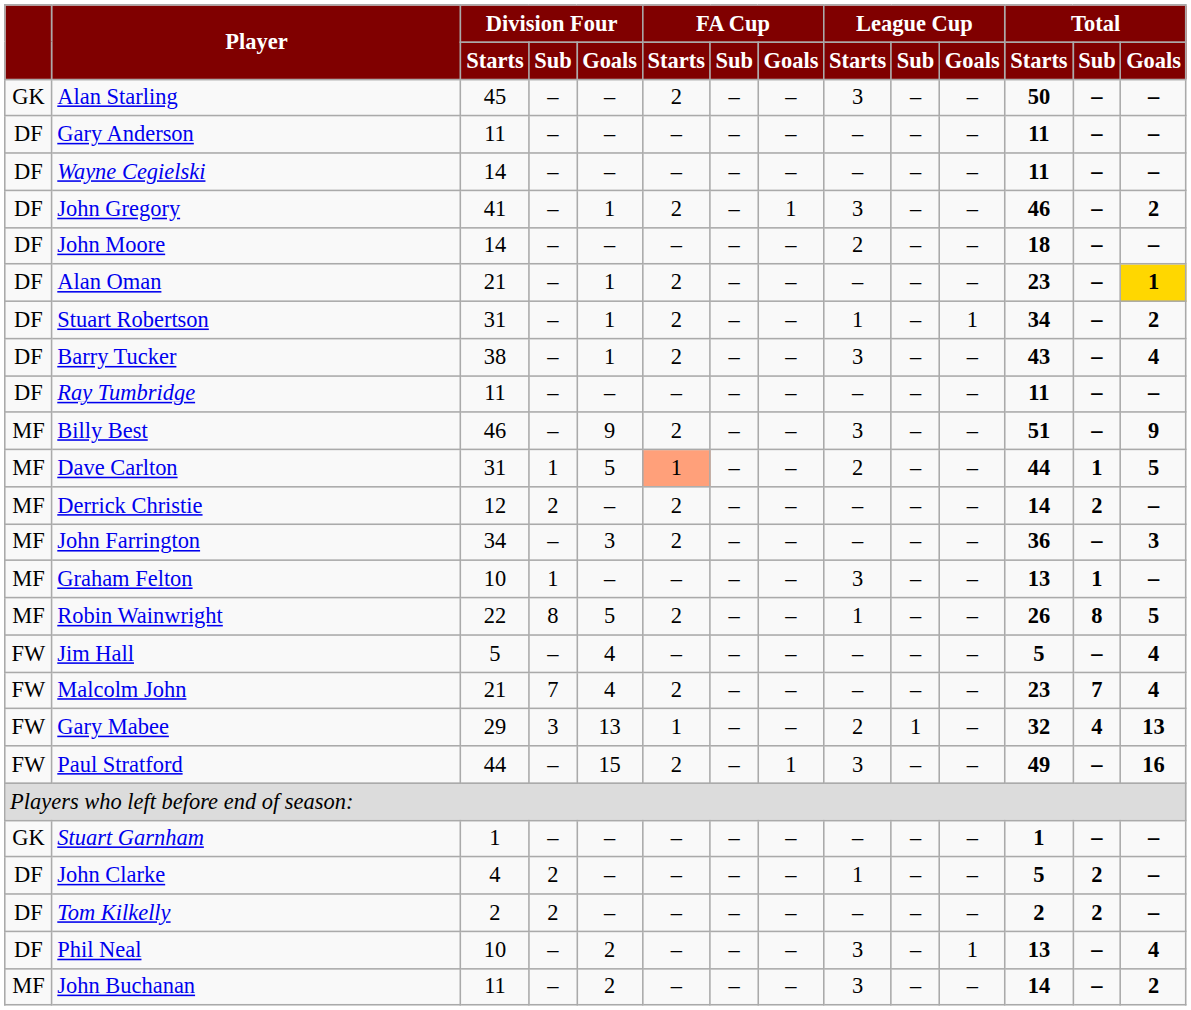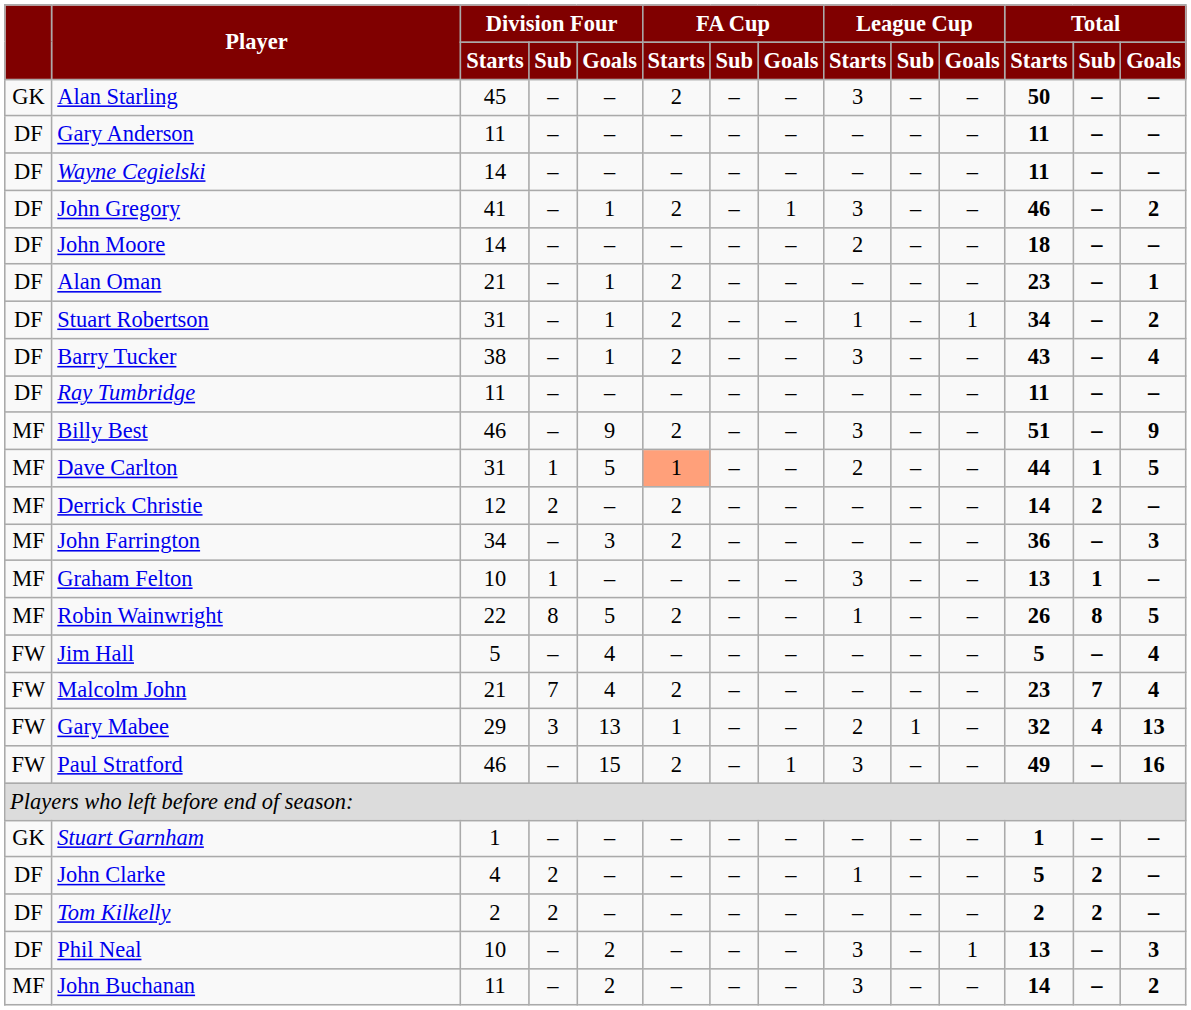 <table class="wikitable"  style="text-align:center; font-size:90%; width:60%;">
 <tr>
 <th rowspan="2" style="background:maroon; color:white;  width: 4%"></th>
 <th rowspan="2" style="background:maroon; color:white; ">Player</th>
 <th colspan="3" style="background:maroon; color:white; ">Division Four</th>
 <th colspan="3" style="background:maroon; color:white; ">FA Cup</th>
 <th colspan="3" style="background:maroon; color:white; ">League Cup</th>
 <th colspan="3" style="background:maroon; color:white; ">Total</th>
 </tr>
 <tr>
 <th style="background:maroon; color:white;  width: 4%;">Starts</th>
 <th style="background:maroon; color:white;  width: 4%;">Sub</th>
 <th style="background:maroon; color:white;  width: 4%;">Goals</th>
 <th style="background:maroon; color:white;  width: 4%;">Starts</th>
 <th style="background:maroon; color:white;  width: 4%;">Sub</th>
 <th style="background:maroon; color:white;  width: 4%;">Goals</th>
 <th style="background:maroon; color:white;  width: 4%;">Starts</th>
 <th style="background:maroon; color:white;  width: 4%;">Sub</th>
 <th style="background:maroon; color:white;  width: 4%;">Goals</th>
 <th style="background:maroon; color:white;  width: 4%;">Starts</th>
 <th style="background:maroon; color:white;  width: 4%;">Sub</th>
 <th style="background:maroon; color:white;  width: 4%;">Goals</th>
 </tr>
 <tr>
 <td>GK</td>
 <td style="text-align:left;"><a href='#'>Alan Starling</a></td>
 <td>45</td>
 <td>–</td>
 <td>–</td>
 <td>2</td>
 <td>–</td>
 <td>–</td>
 <td>3</td>
 <td>–</td>
 <td>–</td>
 <td><strong>50</strong></td>
 <td><strong>–</strong></td>
 <td><strong>–</strong></td>
 </tr>
 <tr>
 <td>DF</td>
 <td style="text-align:left;"><a href='#'>Gary Anderson</a></td>
 <td>11</td>
 <td>–</td>
 <td>–</td>
 <td>–</td>
 <td>–</td>
 <td>–</td>
 <td>–</td>
 <td>–</td>
 <td>–</td>
 <td><strong>11</strong></td>
 <td><strong>–</strong></td>
 <td><strong>–</strong></td>
 </tr>
 <tr>
 <td>DF</td>
 <td style="text-align:left;"><em><a href='#'>Wayne Cegielski</a></em></td>
 <td>14</td>
 <td>–</td>
 <td>–</td>
 <td>–</td>
 <td>–</td>
 <td>–</td>
 <td>–</td>
 <td>–</td>
 <td>–</td>
 <td><strong>11</strong></td>
 <td><strong>–</strong></td>
 <td><strong>–</strong></td>
 </tr>
 <tr>
 <td>DF</td>
 <td style="text-align:left;"><a href='#'>John Gregory</a></td>
 <td>41</td>
 <td>–</td>
 <td>1</td>
 <td>2</td>
 <td>–</td>
 <td>1</td>
 <td>3</td>
 <td>–</td>
 <td>–</td>
 <td><strong>46</strong></td>
 <td><strong>–</strong></td>
 <td><strong>2</strong></td>
 </tr>
 <tr>
 <td>DF</td>
 <td style="text-align:left;"><a href='#'>John Moore</a></td>
 <td>14</td>
 <td>–</td>
 <td>–</td>
 <td>–</td>
 <td>–</td>
 <td>–</td>
 <td>2</td>
 <td>–</td>
 <td>–</td>
 <td><strong>18</strong></td>
 <td><strong>–</strong></td>
 <td><strong>–</strong></td>
 </tr>
 <tr>
 <td>DF</td>
 <td style="text-align:left;"><a href='#'>Alan Oman</a></td>
 <td>21</td>
 <td>–</td>
 <td>1</td>
 <td>2</td>
 <td>–</td>
 <td>–</td>
 <td>–</td>
 <td>–</td>
 <td>–</td>
 <td><strong>23</strong></td>
 <td><strong>–</strong></td>
-<td style="background: gold;"><strong>1</strong></td>
+<td><strong>1</strong></td>
 </tr>
 <tr>
 <td>DF</td>
 <td style="text-align:left;"><a href='#'>Stuart Robertson</a></td>
 <td>31</td>
 <td>–</td>
 <td>1</td>
 <td>2</td>
 <td>–</td>
 <td>–</td>
 <td>1</td>
 <td>–</td>
 <td>1</td>
 <td><strong>34</strong></td>
 <td><strong>–</strong></td>
 <td><strong>2</strong></td>
 </tr>
 <tr>
 <td>DF</td>
 <td style="text-align:left;"><a href='#'>Barry Tucker</a></td>
 <td>38</td>
 <td>–</td>
 <td>1</td>
 <td>2</td>
 <td>–</td>
 <td>–</td>
 <td>3</td>
 <td>–</td>
 <td>–</td>
 <td><strong>43</strong></td>
 <td><strong>–</strong></td>
 <td><strong>4</strong></td>
 </tr>
 <tr>
 <td>DF</td>
 <td style="text-align:left;"><em><a href='#'>Ray Tumbridge</a></em></td>
 <td>11</td>
 <td>–</td>
 <td>–</td>
 <td>–</td>
 <td>–</td>
 <td>–</td>
 <td>–</td>
 <td>–</td>
 <td>–</td>
 <td><strong>11</strong></td>
 <td><strong>–</strong></td>
 <td><strong>–</strong></td>
 </tr>
 <tr>
 <td>MF</td>
 <td style="text-align:left;"><a href='#'>Billy Best</a></td>
 <td>46</td>
 <td>–</td>
 <td>9</td>
 <td>2</td>
 <td>–</td>
 <td>–</td>
 <td>3</td>
 <td>–</td>
 <td>–</td>
 <td><strong>51</strong></td>
 <td><strong>–</strong></td>
 <td><strong>9</strong></td>
 </tr>
 <tr>
 <td>MF</td>
 <td style="text-align:left;"><a href='#'>Dave Carlton</a></td>
 <td>31</td>
 <td>1</td>
 <td>5</td>
 <td style="background: lightsalmon;">1</td>
 <td>–</td>
 <td>–</td>
 <td>2</td>
 <td>–</td>
 <td>–</td>
 <td><strong>44</strong></td>
 <td><strong>1</strong></td>
 <td><strong>5</strong></td>
 </tr>
 <tr>
 <td>MF</td>
 <td style="text-align:left;"><a href='#'>Derrick Christie</a></td>
 <td>12</td>
 <td>2</td>
 <td>–</td>
 <td>2</td>
 <td>–</td>
 <td>–</td>
 <td>–</td>
 <td>–</td>
 <td>–</td>
 <td><strong>14</strong></td>
 <td><strong>2</strong></td>
 <td><strong>–</strong></td>
 </tr>
 <tr>
 <td>MF</td>
 <td style="text-align:left;"><a href='#'>John Farrington</a></td>
 <td>34</td>
 <td>–</td>
 <td>3</td>
 <td>2</td>
 <td>–</td>
 <td>–</td>
 <td>–</td>
 <td>–</td>
 <td>–</td>
 <td><strong>36</strong></td>
 <td><strong>–</strong></td>
 <td><strong>3</strong></td>
 </tr>
 <tr>
 <td>MF</td>
 <td style="text-align:left;"><a href='#'>Graham Felton</a></td>
 <td>10</td>
 <td>1</td>
 <td>–</td>
 <td>–</td>
 <td>–</td>
 <td>–</td>
 <td>3</td>
 <td>–</td>
 <td>–</td>
 <td><strong>13</strong></td>
 <td><strong>1</strong></td>
 <td><strong>–</strong></td>
 </tr>
 <tr>
 <td>MF</td>
 <td style="text-align:left;"><a href='#'>Robin Wainwright</a></td>
 <td>22</td>
 <td>8</td>
 <td>5</td>
 <td>2</td>
 <td>–</td>
 <td>–</td>
 <td>1</td>
 <td>–</td>
 <td>–</td>
 <td><strong>26</strong></td>
 <td><strong>8</strong></td>
 <td><strong>5</strong></td>
 </tr>
 <tr>
 <td>FW</td>
 <td style="text-align:left;"><a href='#'>Jim Hall</a></td>
 <td>5</td>
 <td>–</td>
 <td>4</td>
 <td>–</td>
 <td>–</td>
 <td>–</td>
 <td>–</td>
 <td>–</td>
 <td>–</td>
 <td><strong>5</strong></td>
 <td><strong>–</strong></td>
 <td><strong>4</strong></td>
 </tr>
 <tr>
 <td>FW</td>
 <td style="text-align:left;"><a href='#'>Malcolm John</a></td>
 <td>21</td>
 <td>7</td>
 <td>4</td>
 <td>2</td>
 <td>–</td>
 <td>–</td>
 <td>–</td>
 <td>–</td>
 <td>–</td>
 <td><strong>23</strong></td>
 <td><strong>7</strong></td>
 <td><strong>4</strong></td>
 </tr>
 <tr>
 <td>FW</td>
 <td style="text-align:left;"><a href='#'>Gary Mabee</a></td>
 <td>29</td>
 <td>3</td>
 <td>13</td>
 <td>1</td>
 <td>–</td>
 <td>–</td>
 <td>2</td>
 <td>1</td>
 <td>–</td>
 <td><strong>32</strong></td>
 <td><strong>4</strong></td>
 <td><strong>13</strong></td>
 </tr>
 <tr>
 <td>FW</td>
 <td style="text-align:left;"><a href='#'>Paul Stratford</a></td>
-<td>44</td>
+<td>46</td>
 <td>–</td>
 <td>15</td>
 <td>2</td>
 <td>–</td>
 <td>1</td>
 <td>3</td>
 <td>–</td>
 <td>–</td>
 <td><strong>49</strong></td>
 <td><strong>–</strong></td>
 <td><strong>16</strong></td>
 </tr>
 <tr>
 <td colspan="20" style="background:#dcdcdc; text-align:left;"><em>Players who left before end of season:</em></td>
 </tr>
 <tr>
 <td>GK</td>
 <td style="text-align:left;"><em><a href='#'>Stuart Garnham</a></em></td>
 <td>1</td>
 <td>–</td>
 <td>–</td>
 <td>–</td>
 <td>–</td>
 <td>–</td>
 <td>–</td>
 <td>–</td>
 <td>–</td>
 <td><strong>1</strong></td>
 <td><strong>–</strong></td>
 <td><strong>–</strong></td>
 </tr>
 <tr>
 <td>DF</td>
 <td style="text-align:left;"><a href='#'>John Clarke</a></td>
 <td>4</td>
 <td>2</td>
 <td>–</td>
 <td>–</td>
 <td>–</td>
 <td>–</td>
 <td>1</td>
 <td>–</td>
 <td>–</td>
 <td><strong>5</strong></td>
 <td><strong>2</strong></td>
 <td><strong>–</strong></td>
 </tr>
 <tr>
 <td>DF</td>
 <td style="text-align:left;"><em><a href='#'>Tom Kilkelly</a></em></td>
 <td>2</td>
 <td>2</td>
 <td>–</td>
 <td>–</td>
 <td>–</td>
 <td>–</td>
 <td>–</td>
 <td>–</td>
 <td>–</td>
 <td><strong>2</strong></td>
 <td><strong>2</strong></td>
 <td><strong>–</strong></td>
 </tr>
 <tr>
 <td>DF</td>
 <td style="text-align:left;"><a href='#'>Phil Neal</a></td>
 <td>10</td>
 <td>–</td>
 <td>2</td>
 <td>–</td>
 <td>–</td>
 <td>–</td>
 <td>3</td>
 <td>–</td>
 <td>1</td>
 <td><strong>13</strong></td>
 <td><strong>–</strong></td>
-<td><strong>4</strong></td>
+<td><strong>3</strong></td>
 </tr>
 <tr>
 <td>MF</td>
 <td style="text-align:left;"><a href='#'>John Buchanan</a></td>
 <td>11</td>
 <td>–</td>
 <td>2</td>
 <td>–</td>
 <td>–</td>
 <td>–</td>
 <td>3</td>
 <td>–</td>
 <td>–</td>
 <td><strong>14</strong></td>
 <td><strong>–</strong></td>
 <td><strong>2</strong></td>
 </tr>
 </table>
